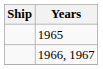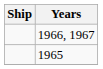 <table class="wikitable">
 <tr>
 <th>Ship</th>
 <th>Years</th>
 </tr>
 <tr>
 <td></td>
-<td>1965</td>
+<td>1966, 1967</td>
 </tr>
 <tr>
 <td></td>
-<td>1966, 1967</td>
+<td>1965</td>
 </tr>
 <tr>
 </tr>
 </table>
